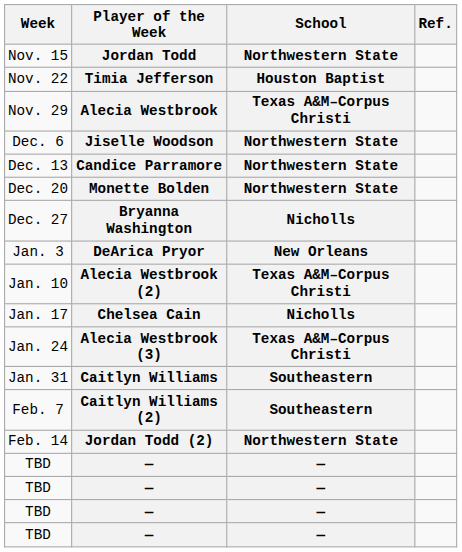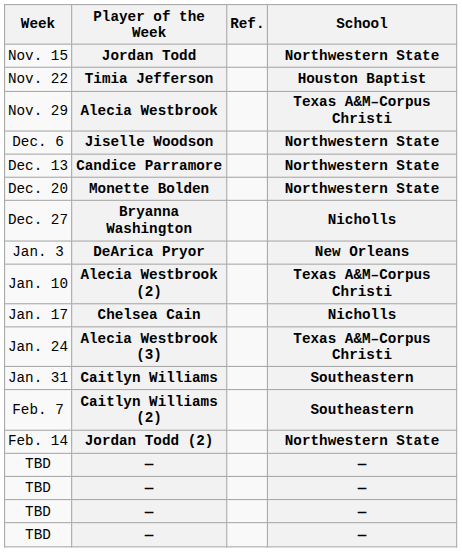 <table class=wikitable style="text-align:center">
 <tr>
 <th>Week</th>
 <th>Player of the Week</th>
+<th>Ref.</th>
 <th>School</th>
-<th>Ref.</th>
 </tr>
 <tr>
 <td>Nov. 15</td>
 <th width=135>Jordan Todd</th>
+<td></td>
 <th width=125>Northwestern State</th>
-<td></td>
 </tr>
 <tr>
 <td>Nov. 22</td>
 <th width=135>Timia Jefferson</th>
+<td></td>
 <th width=125>Houston Baptist</th>
-<td></td>
 </tr>
 <tr>
 <td>Nov. 29</td>
 <th width=135>Alecia Westbrook</th>
+<td></td>
 <th width=165>Texas A&M–Corpus Christi</th>
-<td></td>
 </tr>
 <tr>
 <td>Dec. 6</td>
 <th width=135>Jiselle Woodson</th>
+<td></td>
 <th width=125>Northwestern State</th>
-<td></td>
 </tr>
 <tr>
 <td>Dec. 13</td>
 <th width=135>Candice Parramore</th>
+<td></td>
 <th width=125>Northwestern State</th>
-<td></td>
 </tr>
 <tr>
 <td>Dec. 20</td>
 <th width=135>Monette Bolden</th>
+<td></td>
 <th width=125>Northwestern State</th>
-<td></td>
 </tr>
 <tr>
 <td>Dec. 27</td>
 <th width=135>Bryanna Washington</th>
+<td></td>
 <th width=125>Nicholls</th>
-<td></td>
 </tr>
 <tr>
 <td>Jan. 3</td>
 <th width=135>DeArica Pryor</th>
+<td></td>
 <th width=125>New Orleans</th>
-<td></td>
 </tr>
 <tr>
 <td>Jan. 10</td>
 <th width=135>Alecia Westbrook (2)</th>
+<td></td>
 <th width=165>Texas A&M–Corpus Christi</th>
-<td></td>
 </tr>
 <tr>
 <td>Jan. 17</td>
 <th width=135>Chelsea Cain</th>
+<td></td>
 <th width=125>Nicholls</th>
-<td></td>
 </tr>
 <tr>
 <td>Jan. 24</td>
 <th width=135>Alecia Westbrook (3)</th>
+<td></td>
 <th width=165>Texas A&M–Corpus Christi</th>
-<td></td>
 </tr>
 <tr>
 <td>Jan. 31</td>
 <th width=135>Caitlyn Williams</th>
+<td></td>
 <th width=165>Southeastern</th>
-<td></td>
 </tr>
 <tr>
 <td>Feb. 7</td>
 <th width=135>Caitlyn Williams (2)</th>
+<td></td>
 <th width=165>Southeastern</th>
-<td></td>
 </tr>
 <tr>
 <td>Feb. 14</td>
 <th width=135>Jordan Todd (2)</th>
+<td></td>
 <th width=125>Northwestern State</th>
-<td></td>
 </tr>
 <tr>
 <td>TBD</td>
 <th>―</th>
+<td></td>
 <th>―</th>
-<td></td>
 </tr>
 <tr>
 <td>TBD</td>
 <th>―</th>
+<td></td>
 <th>―</th>
-<td></td>
 </tr>
 <tr>
 <td>TBD</td>
 <th>―</th>
+<td></td>
 <th>―</th>
-<td></td>
 </tr>
 <tr>
 <td>TBD</td>
 <th>―</th>
+<td></td>
 <th>―</th>
-<td></td>
 </tr>
 </table>
